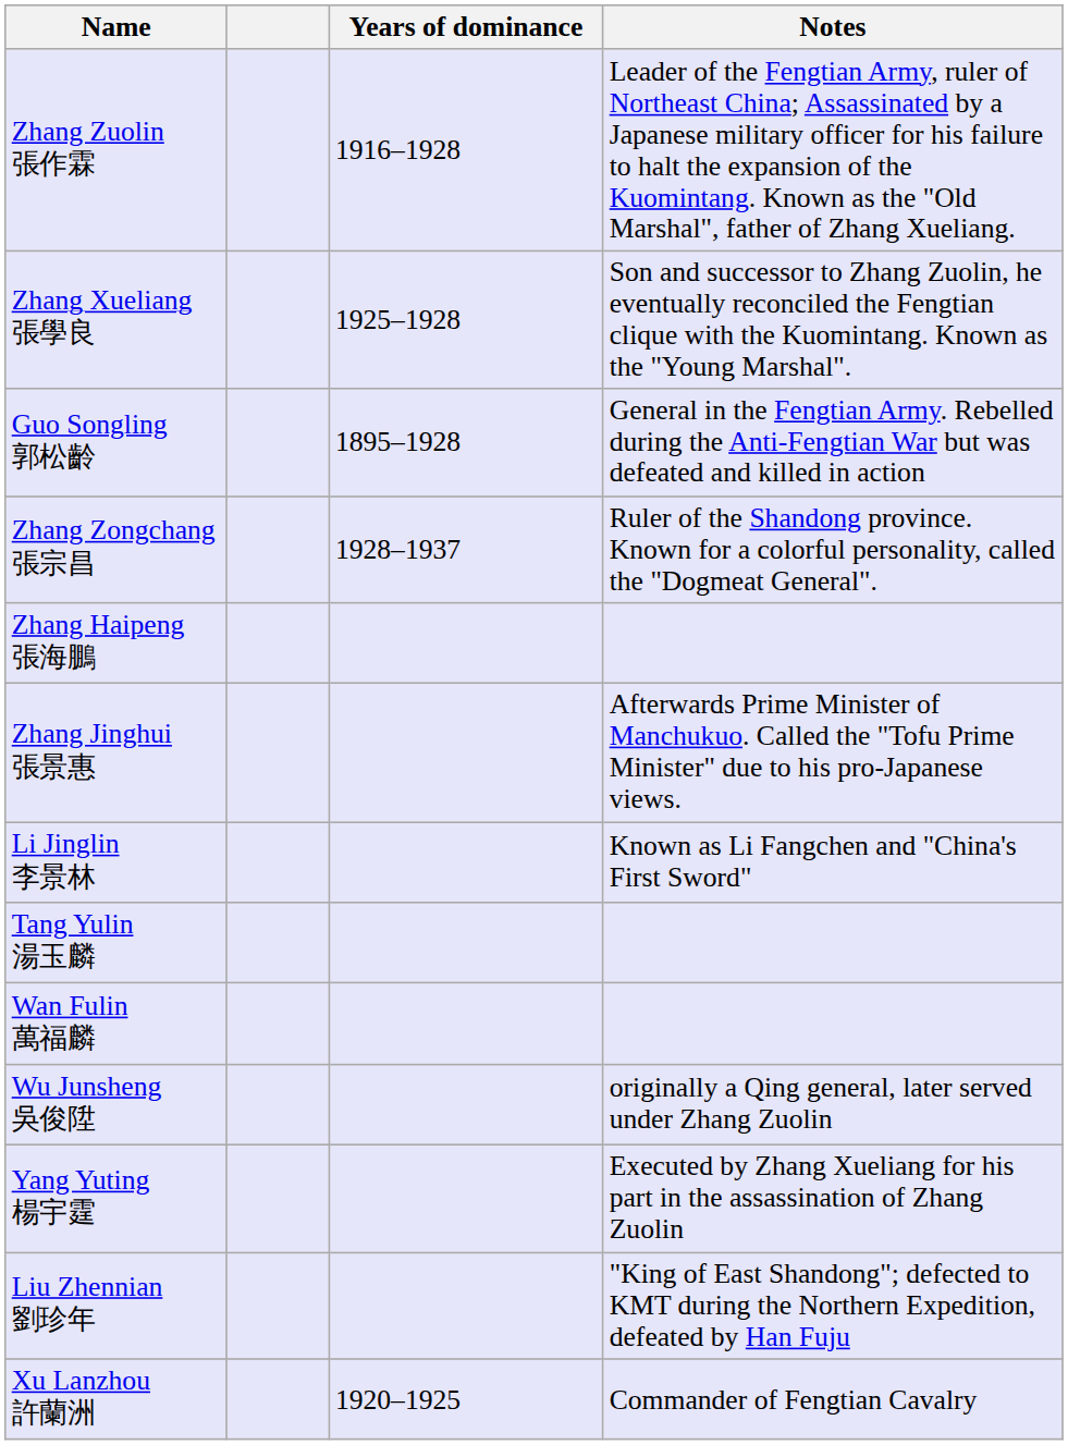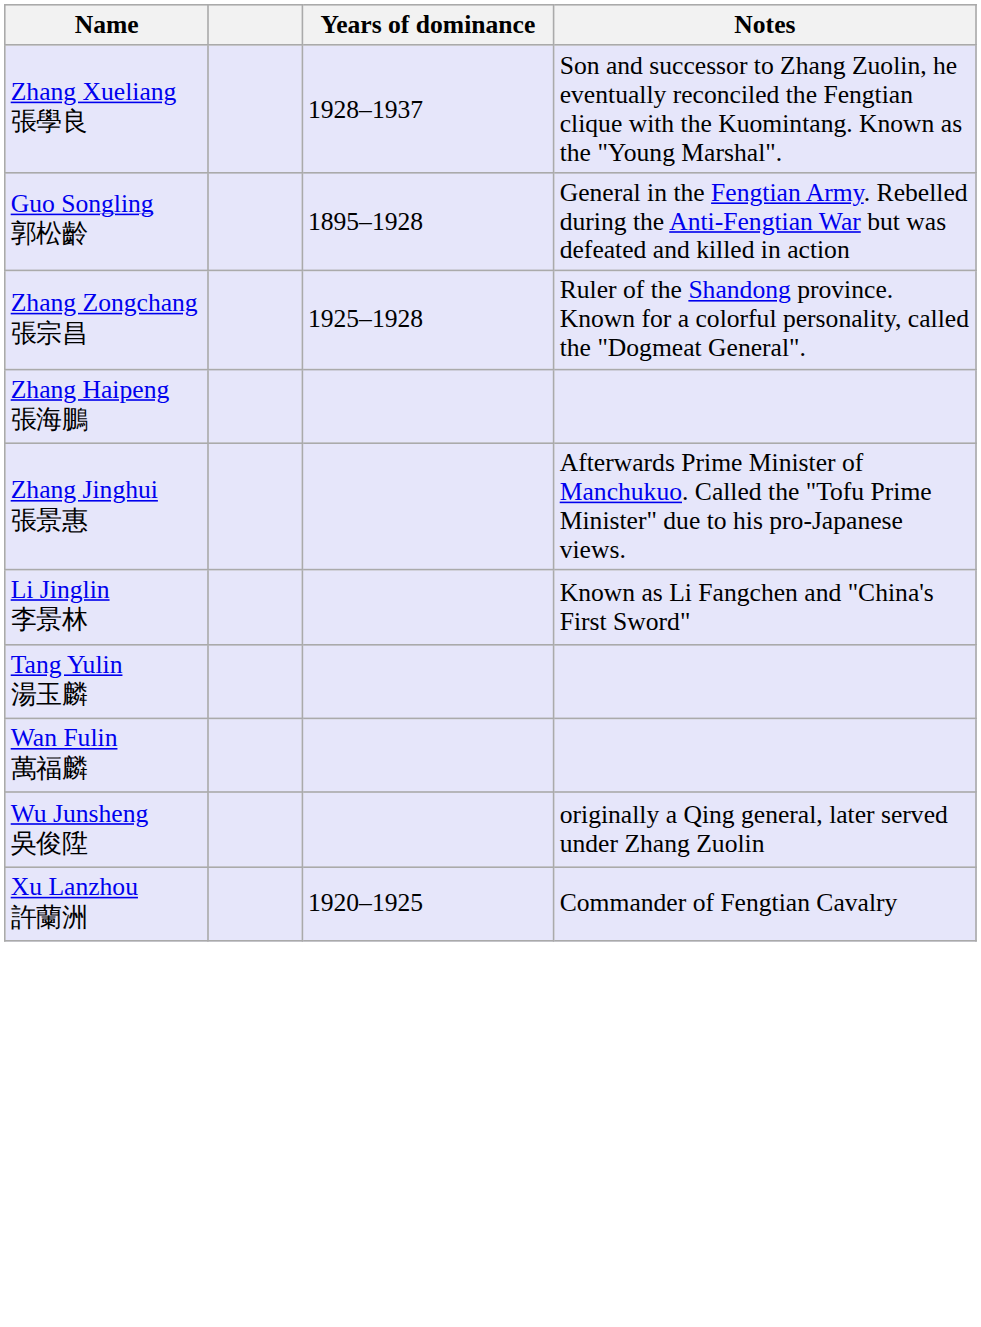 <table class="wikitable">
 <tr>
 <th width=120px>Name</th>
 <th width=51px></th>
 <th width=150px>Years of dominance</th>
 <th>Notes</th>
 </tr>
 <tr bgcolor=#E6E6FA>
-<td><a href='#'>Zhang Zuolin</a><br>張作霖</td>
-<td align=center></td>
-<td>1916–1928</td>
-<td>Leader of the <a href='#'>Fengtian Army</a>, ruler of <a href='#'>Northeast China</a>; <a href='#'>Assassinated</a> by a Japanese military officer for his failure to halt the expansion of the <a href='#'>Kuomintang</a>. Known as the "Old Marshal", father of Zhang Xueliang.</td>
-</tr>
-<tr bgcolor=#E6E6FA>
 <td><a href='#'>Zhang Xueliang</a><br>張學良</td>
 <td align=center></td>
-<td>1925–1928</td>
+<td>1928–1937</td>
 <td>Son and successor to Zhang Zuolin, he eventually reconciled the Fengtian clique with the Kuomintang. Known as the "Young Marshal".</td>
 </tr>
 <tr bgcolor=#E6E6FA>
 <td><a href='#'>Guo Songling</a><br>郭松齡</td>
 <td align=center></td>
 <td>1895–1928</td>
 <td>General in the <a href='#'>Fengtian Army</a>. Rebelled during the <a href='#'>Anti-Fengtian War</a> but was defeated and killed in action</td>
 </tr>
 <tr bgcolor=#E6E6FA>
 <td><a href='#'>Zhang Zongchang</a><br>張宗昌</td>
 <td align=center></td>
-<td>1928–1937</td>
+<td>1925–1928</td>
 <td>Ruler of the <a href='#'>Shandong</a> province. Known for a colorful personality, called the "Dogmeat General".</td>
 </tr>
 <tr bgcolor=#E6E6FA>
 <td><a href='#'>Zhang Haipeng</a><br>張海鵬</td>
 <td align=center></td>
 <td></td>
 <td></td>
 </tr>
 <tr bgcolor=#E6E6FA>
 <td><a href='#'>Zhang Jinghui</a><br>張景惠</td>
 <td align=center></td>
 <td></td>
 <td>Afterwards Prime Minister of <a href='#'>Manchukuo</a>. Called the "Tofu Prime Minister" due to his pro-Japanese views.</td>
 </tr>
 <tr bgcolor=#E6E6FA>
 <td><a href='#'>Li Jinglin</a><br>李景林</td>
 <td align=center></td>
 <td></td>
 <td>Known as Li Fangchen and "China's First Sword"</td>
 </tr>
 <tr bgcolor=#E6E6FA>
 <td><a href='#'>Tang Yulin</a><br>湯玉麟</td>
 <td align=center></td>
 <td></td>
 <td></td>
 </tr>
 <tr bgcolor=#E6E6FA>
 <td><a href='#'>Wan Fulin</a><br>萬福麟</td>
 <td align=center></td>
 <td></td>
 <td></td>
 </tr>
 <tr bgcolor=#E6E6FA>
 <td><a href='#'>Wu Junsheng</a><br>吳俊陞</td>
 <td align=center></td>
 <td></td>
 <td>originally a Qing general, later served under Zhang Zuolin</td>
 </tr>
 <tr bgcolor=#E6E6FA>
-<td><a href='#'>Yang Yuting</a><br>楊宇霆</td>
-<td align=center></td>
-<td></td>
-<td>Executed by Zhang Xueliang for his part in the assassination of Zhang Zuolin</td>
-</tr>
-<tr bgcolor=#E6E6FA>
-<td><a href='#'>Liu Zhennian</a><br>劉珍年</td>
-<td align=center></td>
-<td></td>
-<td>"King of East Shandong"; defected to KMT during the Northern Expedition, defeated by <a href='#'>Han Fuju</a></td>
-</tr>
-<tr bgcolor=#E6E6FA>
 <td><a href='#'>Xu Lanzhou</a><br>許蘭洲</td>
 <td align=center></td>
 <td>1920–1925</td>
 <td>Commander of Fengtian Cavalry</td>
 </tr>
 </table>
